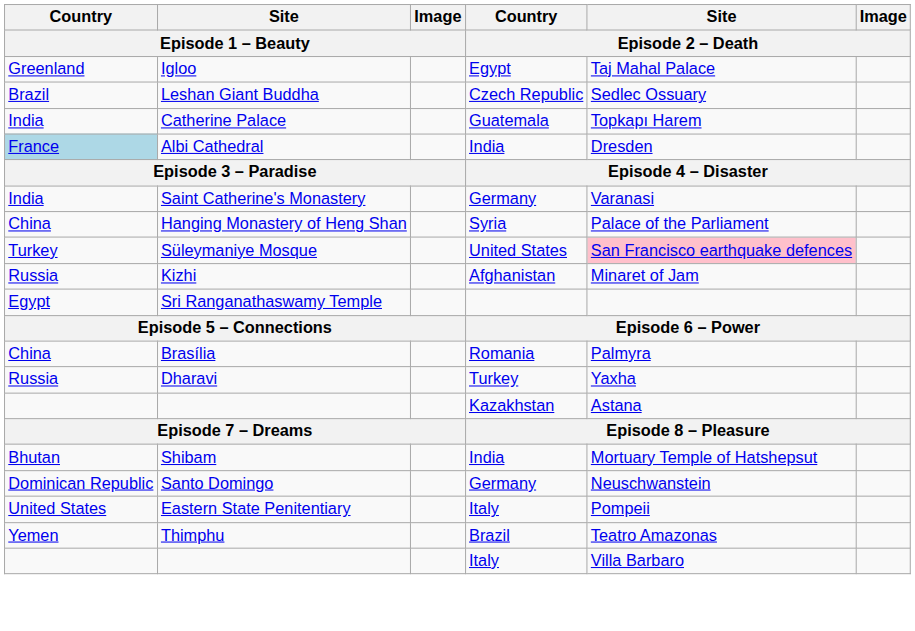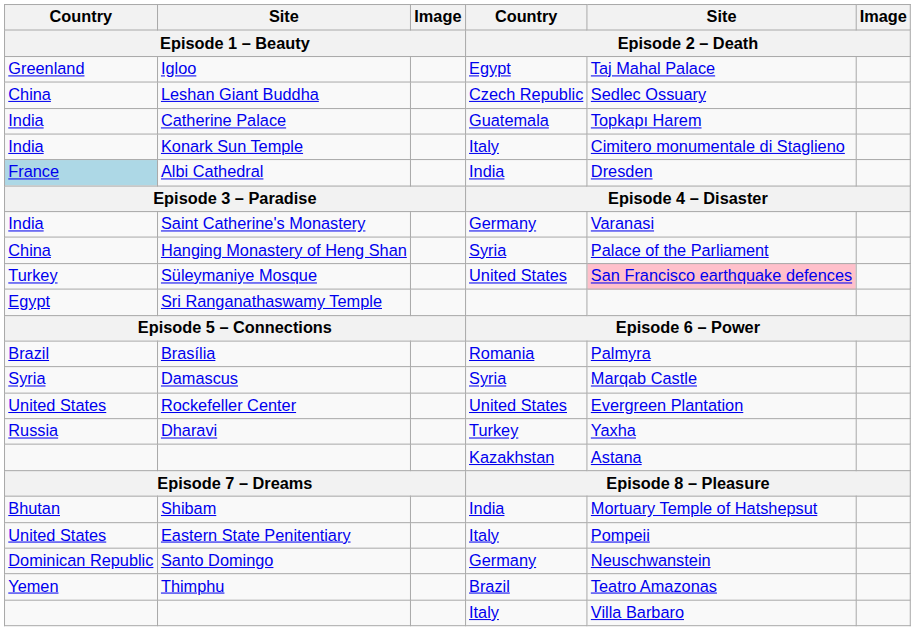 <table class="wikitable">
 <tr>
 <th>Country</th>
 <th>Site</th>
 <th>Image</th>
 <th>Country</th>
 <th>Site</th>
 <th>Image</th>
 </tr>
 <tr ---->
 <th colspan=3>Episode 1 – Beauty</th>
 <th colspan=3>Episode 2 – Death</th>
 </tr>
 <tr ---->
 <td><a href='#'>Greenland</a></td>
 <td><a href='#'>Igloo</a></td>
 <td></td>
 <td><a href='#'>Egypt</a></td>
 <td><a href='#'>Taj Mahal Palace</a></td>
 <td></td>
 </tr>
 <tr ---->
-<td><a href='#'>Brazil</a></td>
+<td><a href='#'>China</a></td>
 <td><a href='#'>Leshan Giant Buddha</a></td>
 <td></td>
 <td><a href='#'>Czech Republic</a></td>
 <td><a href='#'>Sedlec Ossuary</a></td>
 <td></td>
 </tr>
 <tr ---->
 <td><a href='#'>India</a></td>
 <td><a href='#'>Catherine Palace</a></td>
 <td></td>
 <td><a href='#'>Guatemala</a></td>
 <td><a href='#'>Topkapı Harem</a></td>
+<td></td>
+</tr>
+<tr ---->
+<td><a href='#'>India</a></td>
+<td><a href='#'>Konark Sun Temple</a></td>
+<td></td>
+<td><a href='#'>Italy</a></td>
+<td><a href='#'>Cimitero monumentale di Staglieno</a></td>
 <td></td>
 </tr>
 <tr ---->
 <td style="background: lightblue;"><a href='#'>France</a></td>
 <td><a href='#'>Albi Cathedral</a></td>
 <td></td>
 <td><a href='#'>India</a></td>
 <td><a href='#'>Dresden</a></td>
 <td></td>
 </tr>
 <tr ---->
 <th colspan=3>Episode 3 – Paradise</th>
 <th colspan=3>Episode 4 – Disaster</th>
 </tr>
 <tr ---->
 <td><a href='#'>India</a></td>
 <td><a href='#'>Saint Catherine's Monastery</a></td>
 <td></td>
 <td><a href='#'>Germany</a></td>
 <td><a href='#'>Varanasi</a></td>
 <td></td>
 </tr>
 <tr ---->
 <td><a href='#'>China</a></td>
 <td><a href='#'>Hanging Monastery of Heng Shan</a></td>
 <td></td>
 <td><a href='#'>Syria</a></td>
 <td><a href='#'>Palace of the Parliament</a></td>
 <td></td>
 </tr>
 <tr ---->
 <td><a href='#'>Turkey</a></td>
 <td><a href='#'>Süleymaniye Mosque</a></td>
 <td></td>
 <td><a href='#'>United States</a></td>
 <td style="background: pink;"><a href='#'>San Francisco earthquake defences</a></td>
 <td></td>
 </tr>
 <tr ---->
-<td><a href='#'>Russia</a></td>
-<td><a href='#'>Kizhi</a></td>
-<td></td>
-<td><a href='#'>Afghanistan</a></td>
-<td><a href='#'>Minaret of Jam</a></td>
-<td></td>
-</tr>
-<tr ---->
 <td><a href='#'>Egypt</a></td>
 <td><a href='#'>Sri Ranganathaswamy Temple</a></td>
 <td></td>
 <td></td>
 <td></td>
 <td></td>
 </tr>
 <tr ---->
 <th colspan=3>Episode 5 – Connections</th>
 <th colspan=3>Episode 6 – Power</th>
 </tr>
 <tr ---->
-<td><a href='#'>China</a></td>
+<td><a href='#'>Brazil</a></td>
 <td><a href='#'>Brasília</a></td>
 <td></td>
 <td><a href='#'>Romania</a></td>
 <td><a href='#'>Palmyra</a></td>
+<td></td>
+</tr>
+<tr ---->
+<td><a href='#'>Syria</a></td>
+<td><a href='#'>Damascus</a></td>
+<td></td>
+<td><a href='#'>Syria</a></td>
+<td><a href='#'>Marqab Castle</a></td>
+<td></td>
+</tr>
+<tr ---->
+<td><a href='#'>United States</a></td>
+<td><a href='#'>Rockefeller Center</a></td>
+<td></td>
+<td><a href='#'>United States</a></td>
+<td><a href='#'>Evergreen Plantation</a></td>
 <td></td>
 </tr>
 <tr ---->
 <td><a href='#'>Russia</a></td>
 <td><a href='#'>Dharavi</a></td>
 <td></td>
 <td><a href='#'>Turkey</a></td>
 <td><a href='#'>Yaxha</a></td>
 <td></td>
 </tr>
 <tr ---->
 <td></td>
 <td></td>
 <td></td>
 <td><a href='#'>Kazakhstan</a></td>
 <td><a href='#'>Astana</a></td>
 <td></td>
 </tr>
 <tr ---->
 <th colspan=3>Episode 7 – Dreams</th>
 <th colspan=3>Episode 8 – Pleasure</th>
 </tr>
 <tr ---->
 <td><a href='#'>Bhutan</a></td>
 <td><a href='#'>Shibam</a></td>
 <td></td>
 <td><a href='#'>India</a></td>
 <td><a href='#'>Mortuary Temple of Hatshepsut</a></td>
 <td></td>
 </tr>
 <tr ---->
+<td><a href='#'>United States</a></td>
+<td><a href='#'>Eastern State Penitentiary</a></td>
+<td></td>
+<td><a href='#'>Italy</a></td>
+<td><a href='#'>Pompeii</a></td>
+<td></td>
+</tr>
+<tr ---->
 <td><a href='#'>Dominican Republic</a></td>
 <td><a href='#'>Santo Domingo</a></td>
 <td></td>
 <td><a href='#'>Germany</a></td>
 <td><a href='#'>Neuschwanstein</a></td>
-<td></td>
-</tr>
-<tr ---->
-<td><a href='#'>United States</a></td>
-<td><a href='#'>Eastern State Penitentiary</a></td>
-<td></td>
-<td><a href='#'>Italy</a></td>
-<td><a href='#'>Pompeii</a></td>
 <td></td>
 </tr>
 <tr ---->
 <td><a href='#'>Yemen</a></td>
 <td><a href='#'>Thimphu</a></td>
 <td></td>
 <td><a href='#'>Brazil</a></td>
 <td><a href='#'>Teatro Amazonas</a></td>
 <td></td>
 </tr>
 <tr ---->
 <td></td>
 <td></td>
 <td></td>
 <td><a href='#'>Italy</a></td>
 <td><a href='#'>Villa Barbaro</a></td>
 <td></td>
 </tr>
 </table>
